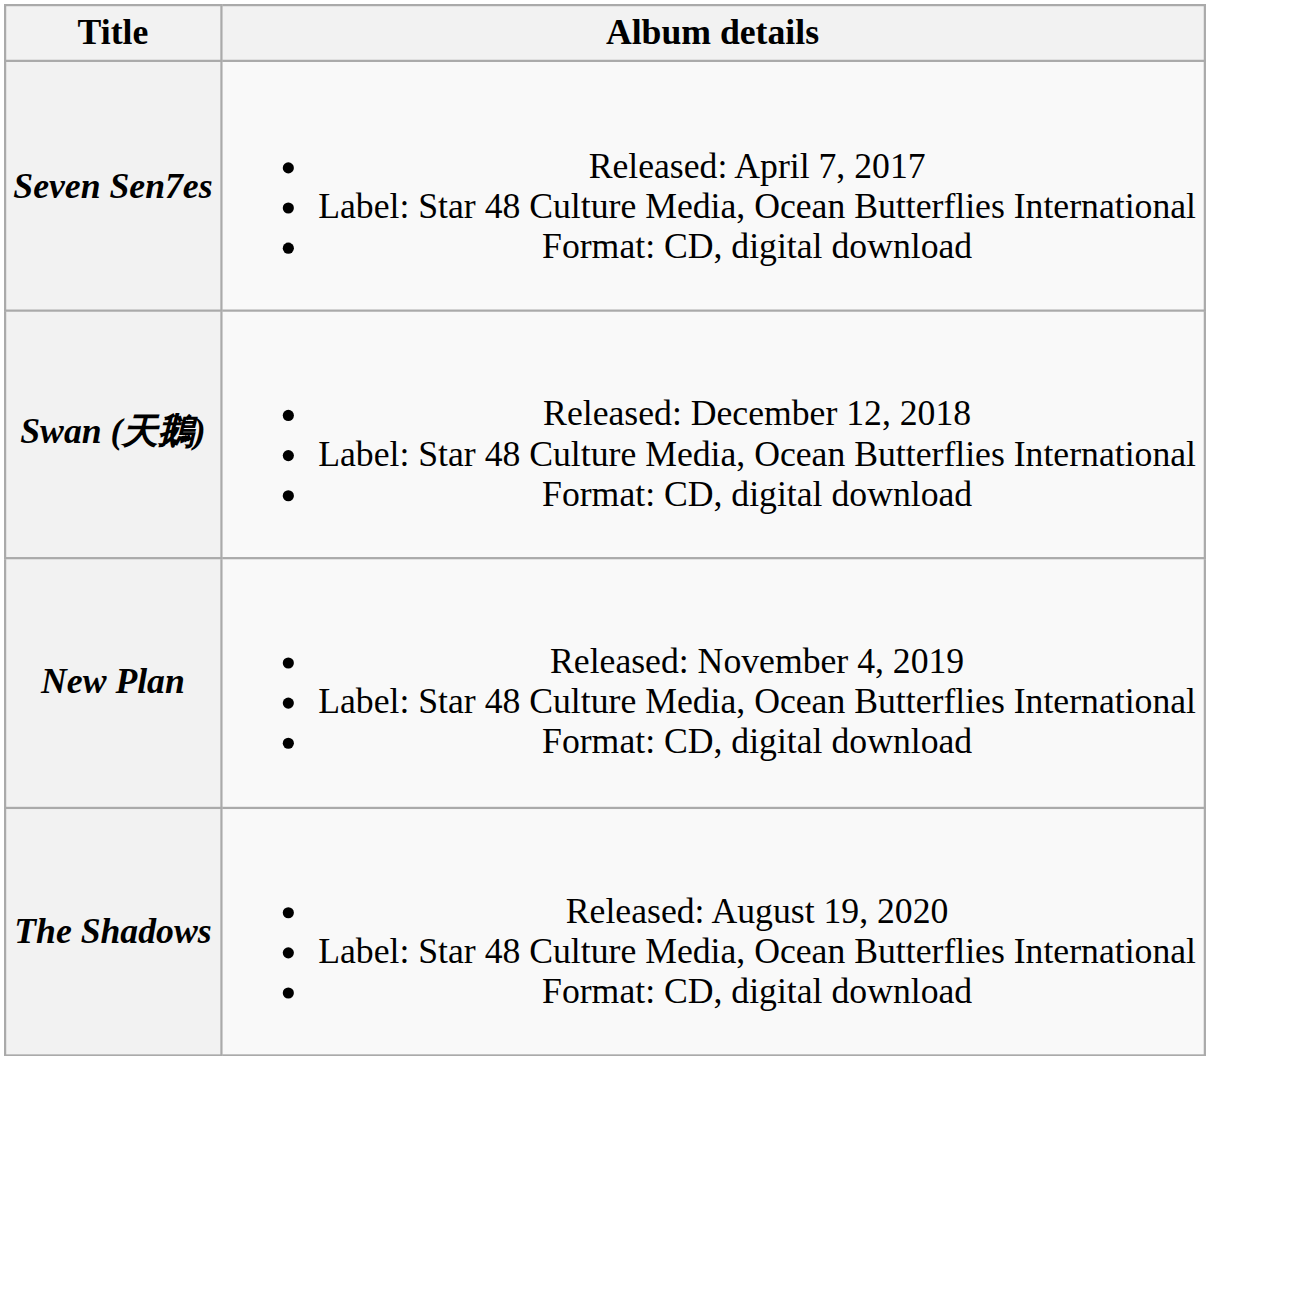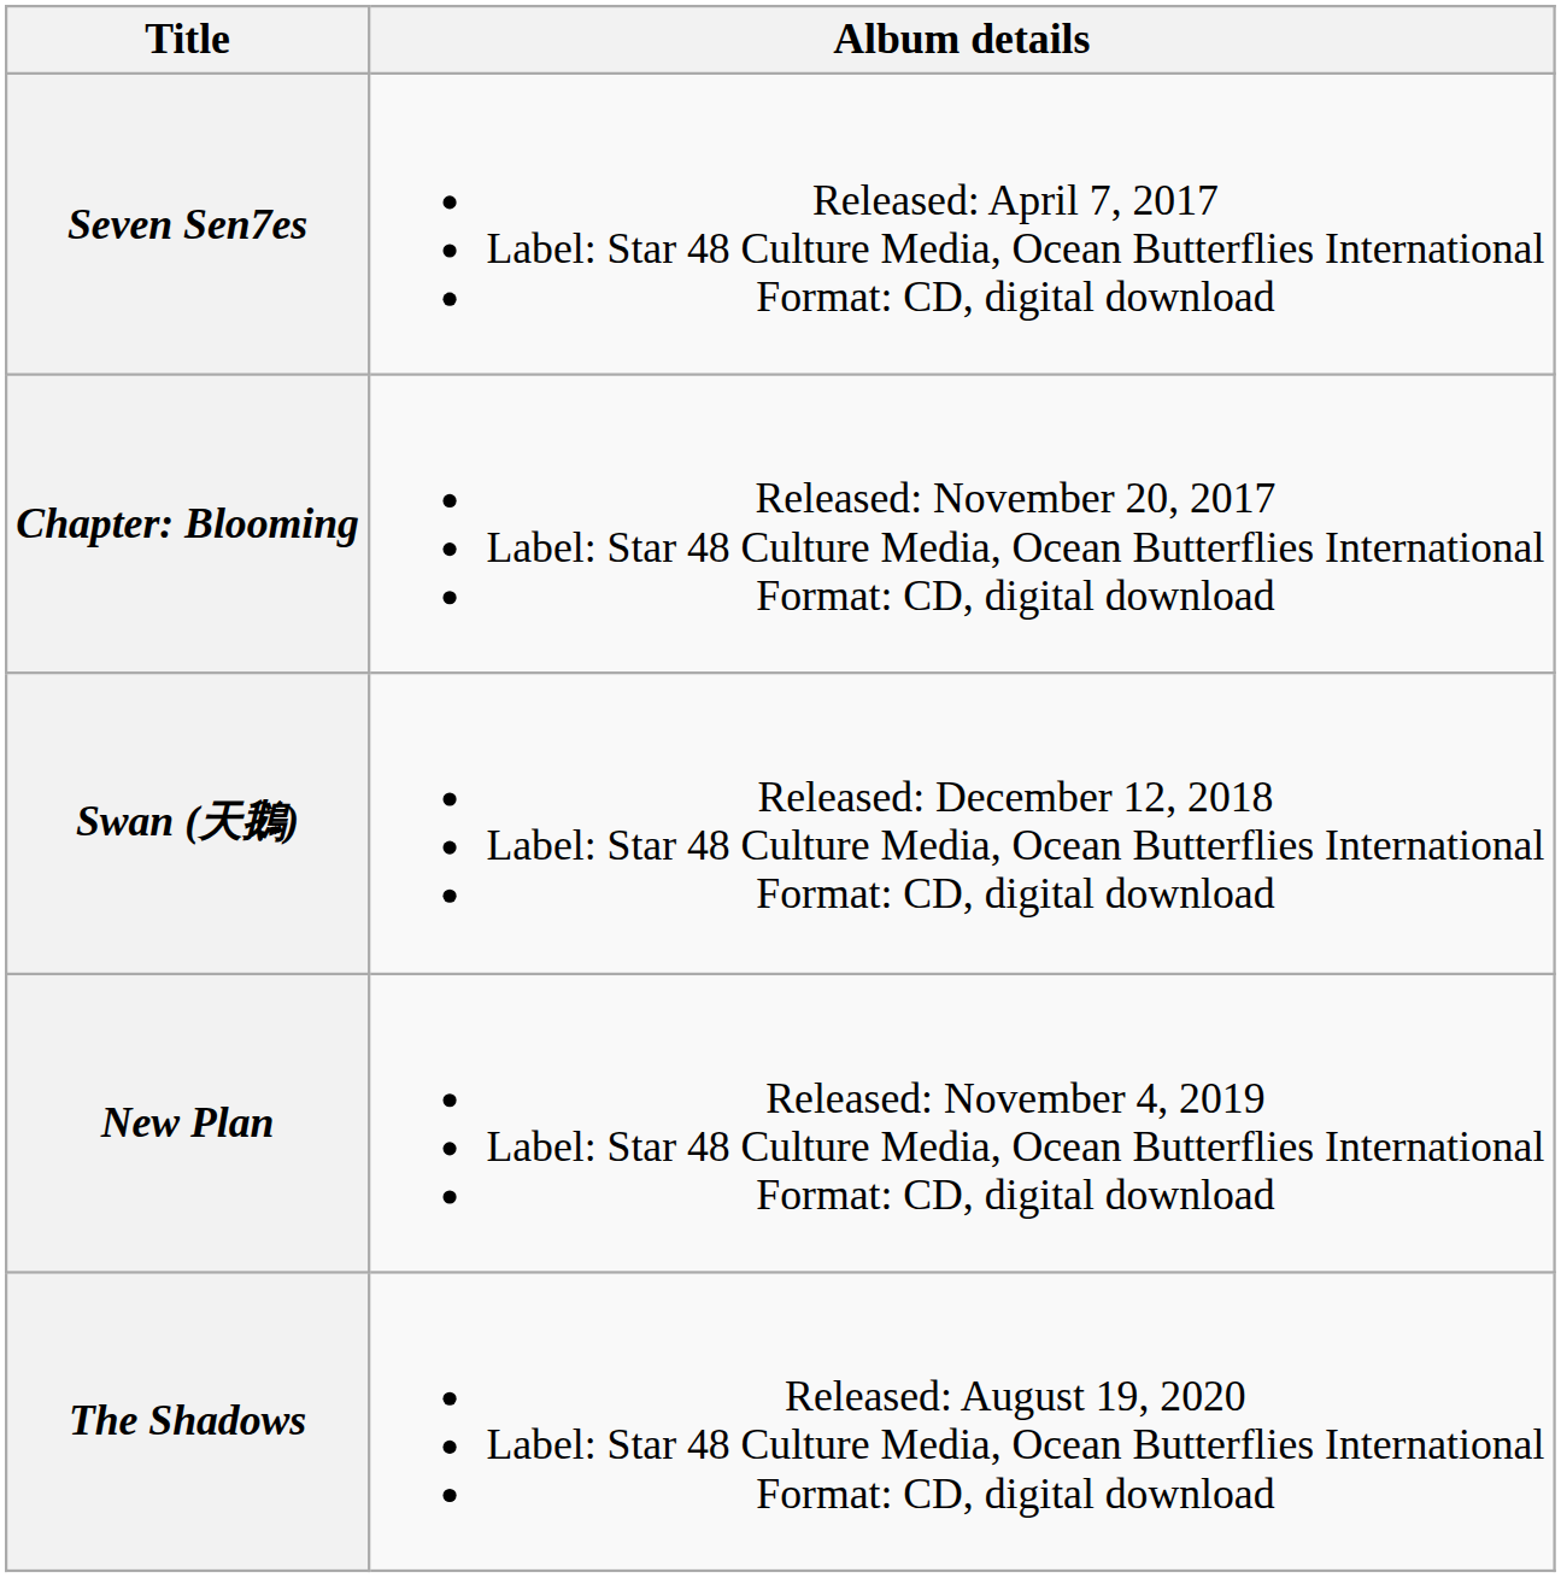 <table class="wikitable plainrowheaders" style="text-align:center;">
 <tr>
 <th scope="col" rowspan="1">Title</th>
 <th scope="col" rowspan="1">Album details</th>
 </tr>
 <tr>
 <th scope="row"><em>Seven Sen7es</em></th>
 <td><br><ul><li>Released: April 7, 2017</li><li>Label: Star 48 Culture Media, Ocean Butterflies International</li><li>Format: CD, digital download</li></ul></td>
+</tr>
+<tr>
+<th scope="row"><em>Chapter: Blooming</em></th>
+<td><br><ul><li>Released: November 20, 2017</li><li>Label: Star 48 Culture Media, Ocean Butterflies International</li><li>Format: CD, digital download</li></ul></td>
 </tr>
 <tr>
 <th scope="row"><em>Swan (天鵝)</em></th>
 <td><br><ul><li>Released: December 12, 2018</li><li>Label: Star 48 Culture Media, Ocean Butterflies International</li><li>Format: CD, digital download</li></ul></td>
 </tr>
 <tr>
 <th scope="row"><em>New Plan</em></th>
 <td><br><ul><li>Released: November 4, 2019</li><li>Label: Star 48 Culture Media, Ocean Butterflies International</li><li>Format: CD, digital download</li></ul></td>
 </tr>
 <tr>
 <th scope="row"><em>The Shadows</em></th>
 <td><br><ul><li>Released: August 19, 2020</li><li>Label: Star 48 Culture Media, Ocean Butterflies International</li><li>Format: CD, digital download</li></ul></td>
 </tr>
 </table>
